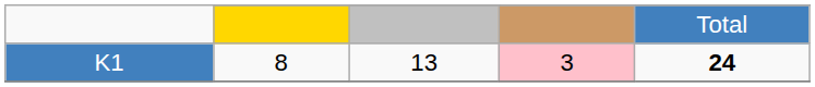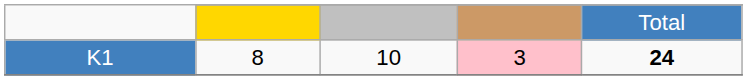 <table class="wikitable"  style="font-size:95%; text-align:center; border:gray solid 1px; width:40%;">
 <tr>
 <td rowspan="2" style="width:3%;"></td>
 </tr>
 <tr>
 <td style="width:2%;" bgcolor=gold></td>
 <td style="width:2%;" bgcolor=silver></td>
 <td style="width:2%;" bgcolor=cc9966></td>
 <td style="width:2%; background-color:#4180be; color:white;">Total</td>
 </tr>
 <tr>
 <td style="background-color:#4180be; color:white;">K1</td>
 <td>8</td>
-<td>13</td>
+<td>10</td>
 <td style="background: pink;">3</td>
 <td><strong>24</strong></td>
 </tr>
 <tr>
 </tr>
 </table>
